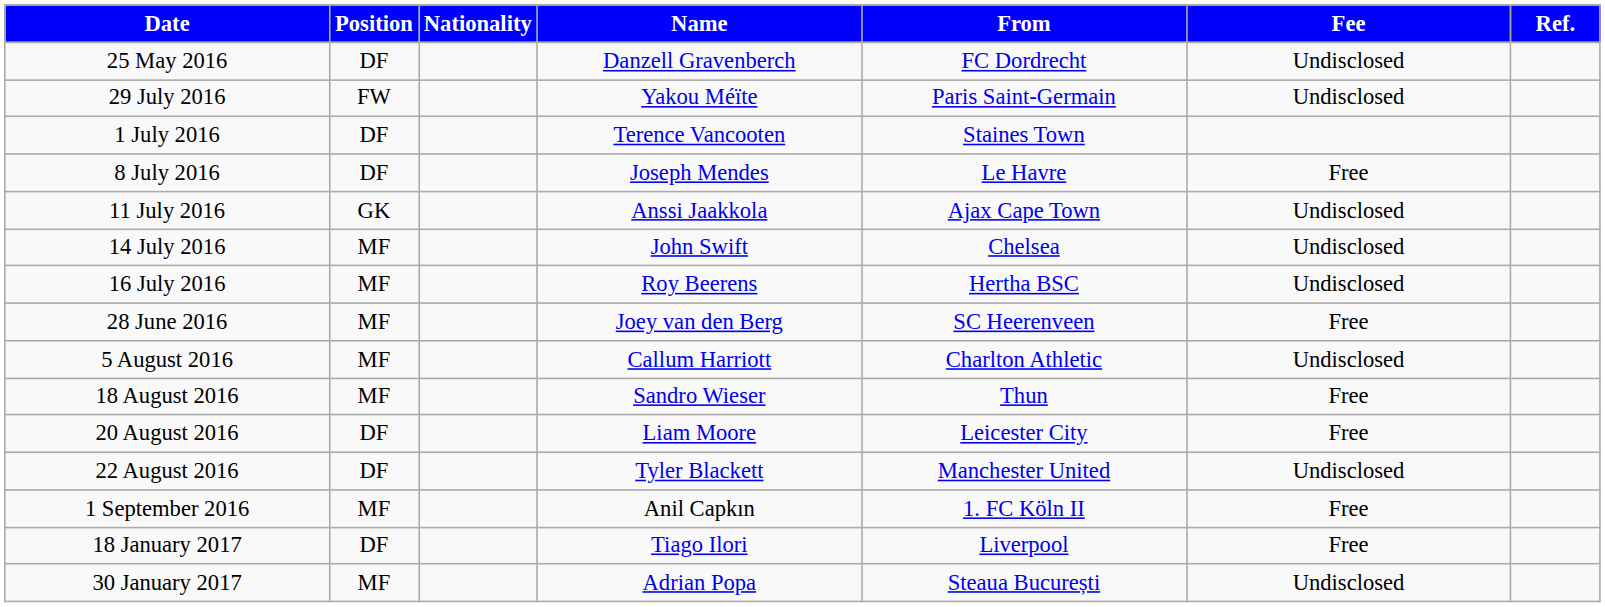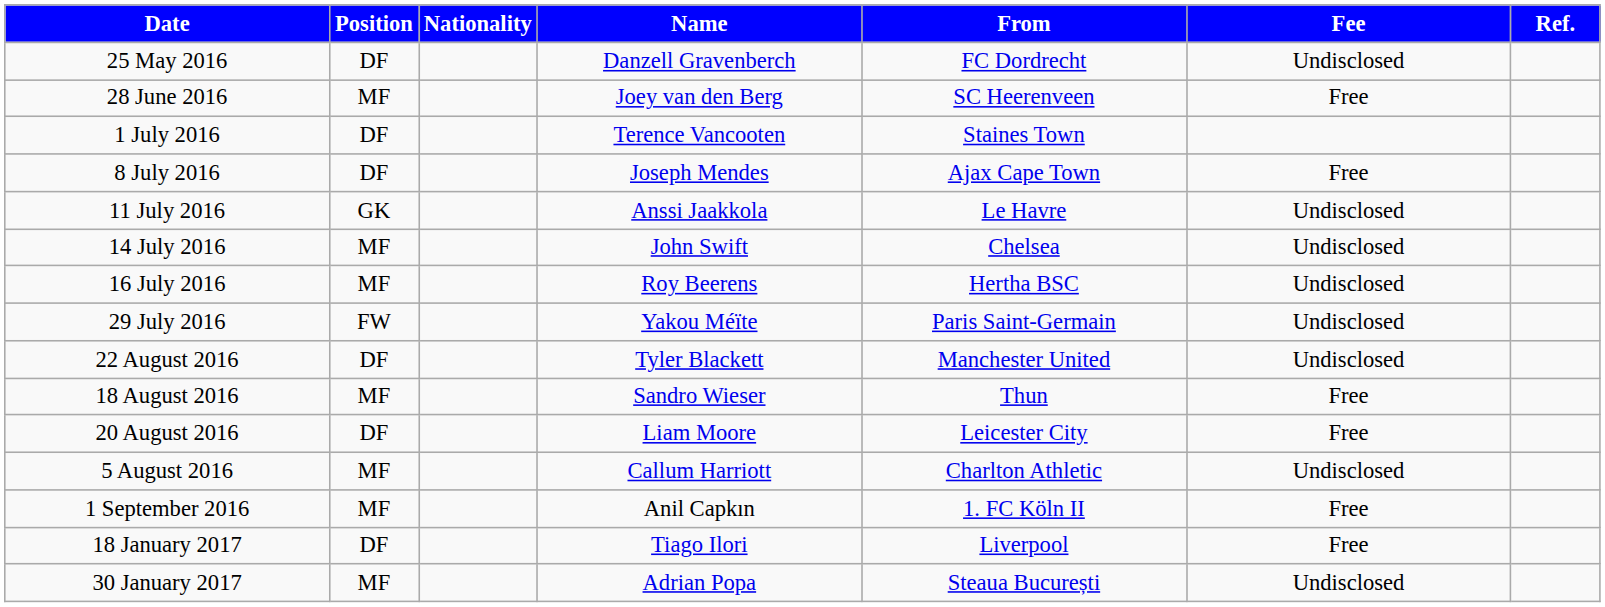 <table class="wikitable" style="text-align:center; font-size:90%">
 <tr>
 <th style="background:#00f; color:white; width:200px;">Date</th>
 <th style="background:#00f; color:white; width:50px;">Position</th>
 <th style="background:#00f; color:white; width:50px;">Nationality</th>
 <th style="background:#00f; color:white; width:200px;">Name</th>
 <th style="background:#00f; color:white; width:200px;">From</th>
 <th style="background:#00f; color:white; width:200px;">Fee</th>
 <th style="background:#00f; color:white; width:50px;">Ref.</th>
 </tr>
 <tr>
 <td>25 May 2016 </td>
 <td>DF</td>
 <td></td>
 <td><a href='#'>Danzell Gravenberch</a></td>
 <td><a href='#'>FC Dordrecht</a></td>
 <td>Undisclosed</td>
 <td></td>
 </tr>
 <tr>
-<td>29 July 2016</td>
-<td>FW</td>
+<td>28 June 2016 </td>
+<td>MF</td>
 <td></td>
-<td><a href='#'>Yakou Méïte</a></td>
-<td><a href='#'>Paris Saint-Germain</a></td>
-<td>Undisclosed</td>
+<td><a href='#'>Joey van den Berg</a></td>
+<td><a href='#'>SC Heerenveen</a></td>
+<td>Free</td>
 <td></td>
 </tr>
 <tr>
 <td>1 July 2016</td>
 <td>DF</td>
 <td></td>
 <td><a href='#'>Terence Vancooten</a></td>
 <td><a href='#'>Staines Town</a></td>
 <td></td>
 <td></td>
 </tr>
 <tr>
 <td>8 July 2016</td>
 <td>DF</td>
 <td></td>
 <td><a href='#'>Joseph Mendes</a></td>
-<td><a href='#'>Le Havre</a></td>
+<td><a href='#'>Ajax Cape Town</a></td>
 <td>Free</td>
 <td></td>
 </tr>
 <tr>
 <td>11 July 2016</td>
 <td>GK</td>
 <td></td>
 <td><a href='#'>Anssi Jaakkola</a></td>
-<td><a href='#'>Ajax Cape Town</a></td>
+<td><a href='#'>Le Havre</a></td>
 <td>Undisclosed</td>
 <td></td>
 </tr>
 <tr>
 <td>14 July 2016</td>
 <td>MF</td>
 <td></td>
 <td><a href='#'>John Swift</a></td>
 <td><a href='#'>Chelsea</a></td>
 <td>Undisclosed</td>
 <td></td>
 </tr>
 <tr>
 <td>16 July 2016</td>
 <td>MF</td>
 <td></td>
 <td><a href='#'>Roy Beerens</a></td>
 <td><a href='#'>Hertha BSC</a></td>
 <td>Undisclosed</td>
 <td></td>
 </tr>
 <tr>
-<td>28 June 2016 </td>
-<td>MF</td>
+<td>29 July 2016</td>
+<td>FW</td>
 <td></td>
-<td><a href='#'>Joey van den Berg</a></td>
-<td><a href='#'>SC Heerenveen</a></td>
-<td>Free</td>
+<td><a href='#'>Yakou Méïte</a></td>
+<td><a href='#'>Paris Saint-Germain</a></td>
+<td>Undisclosed</td>
 <td></td>
 </tr>
 <tr>
-<td>5 August 2016</td>
-<td>MF</td>
+<td>22 August 2016</td>
+<td>DF</td>
 <td></td>
-<td><a href='#'>Callum Harriott</a></td>
-<td><a href='#'>Charlton Athletic</a></td>
+<td><a href='#'>Tyler Blackett</a></td>
+<td><a href='#'>Manchester United</a></td>
 <td>Undisclosed</td>
 <td></td>
 </tr>
 <tr>
 <td>18 August 2016</td>
 <td>MF</td>
 <td></td>
 <td><a href='#'>Sandro Wieser</a></td>
 <td><a href='#'>Thun</a></td>
 <td>Free</td>
 <td></td>
 </tr>
 <tr>
 <td>20 August 2016</td>
 <td>DF</td>
 <td></td>
 <td><a href='#'>Liam Moore</a></td>
 <td><a href='#'>Leicester City</a></td>
 <td>Free</td>
 <td></td>
 </tr>
 <tr>
-<td>22 August 2016</td>
-<td>DF</td>
+<td>5 August 2016</td>
+<td>MF</td>
 <td></td>
-<td><a href='#'>Tyler Blackett</a></td>
-<td><a href='#'>Manchester United</a></td>
+<td><a href='#'>Callum Harriott</a></td>
+<td><a href='#'>Charlton Athletic</a></td>
 <td>Undisclosed</td>
 <td></td>
 </tr>
 <tr>
 <td>1 September 2016</td>
 <td>MF</td>
 <td></td>
 <td>Anil Capkın</td>
 <td><a href='#'>1. FC Köln II</a></td>
 <td>Free</td>
 <td></td>
 </tr>
 <tr>
 <td>18 January 2017</td>
 <td>DF</td>
 <td></td>
 <td><a href='#'>Tiago Ilori</a></td>
 <td><a href='#'>Liverpool</a></td>
 <td>Free</td>
 <td></td>
 </tr>
 <tr>
 <td>30 January 2017</td>
 <td>MF</td>
 <td></td>
 <td><a href='#'>Adrian Popa</a></td>
 <td><a href='#'>Steaua București</a></td>
 <td>Undisclosed</td>
 <td></td>
 </tr>
 </table>
